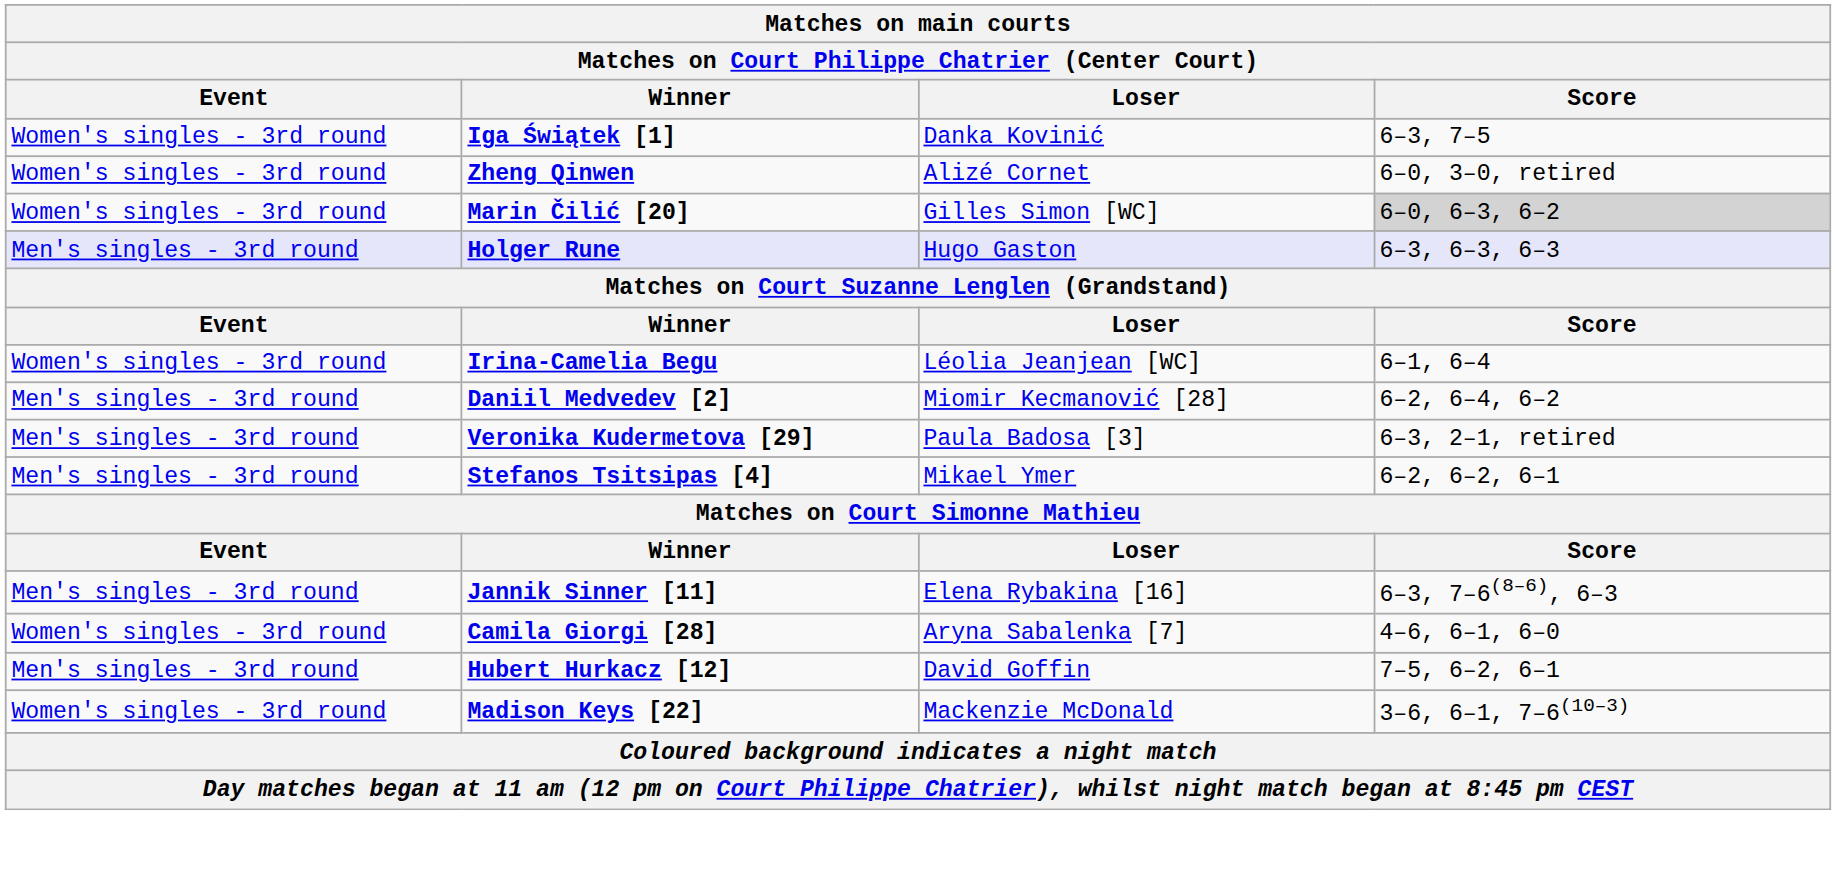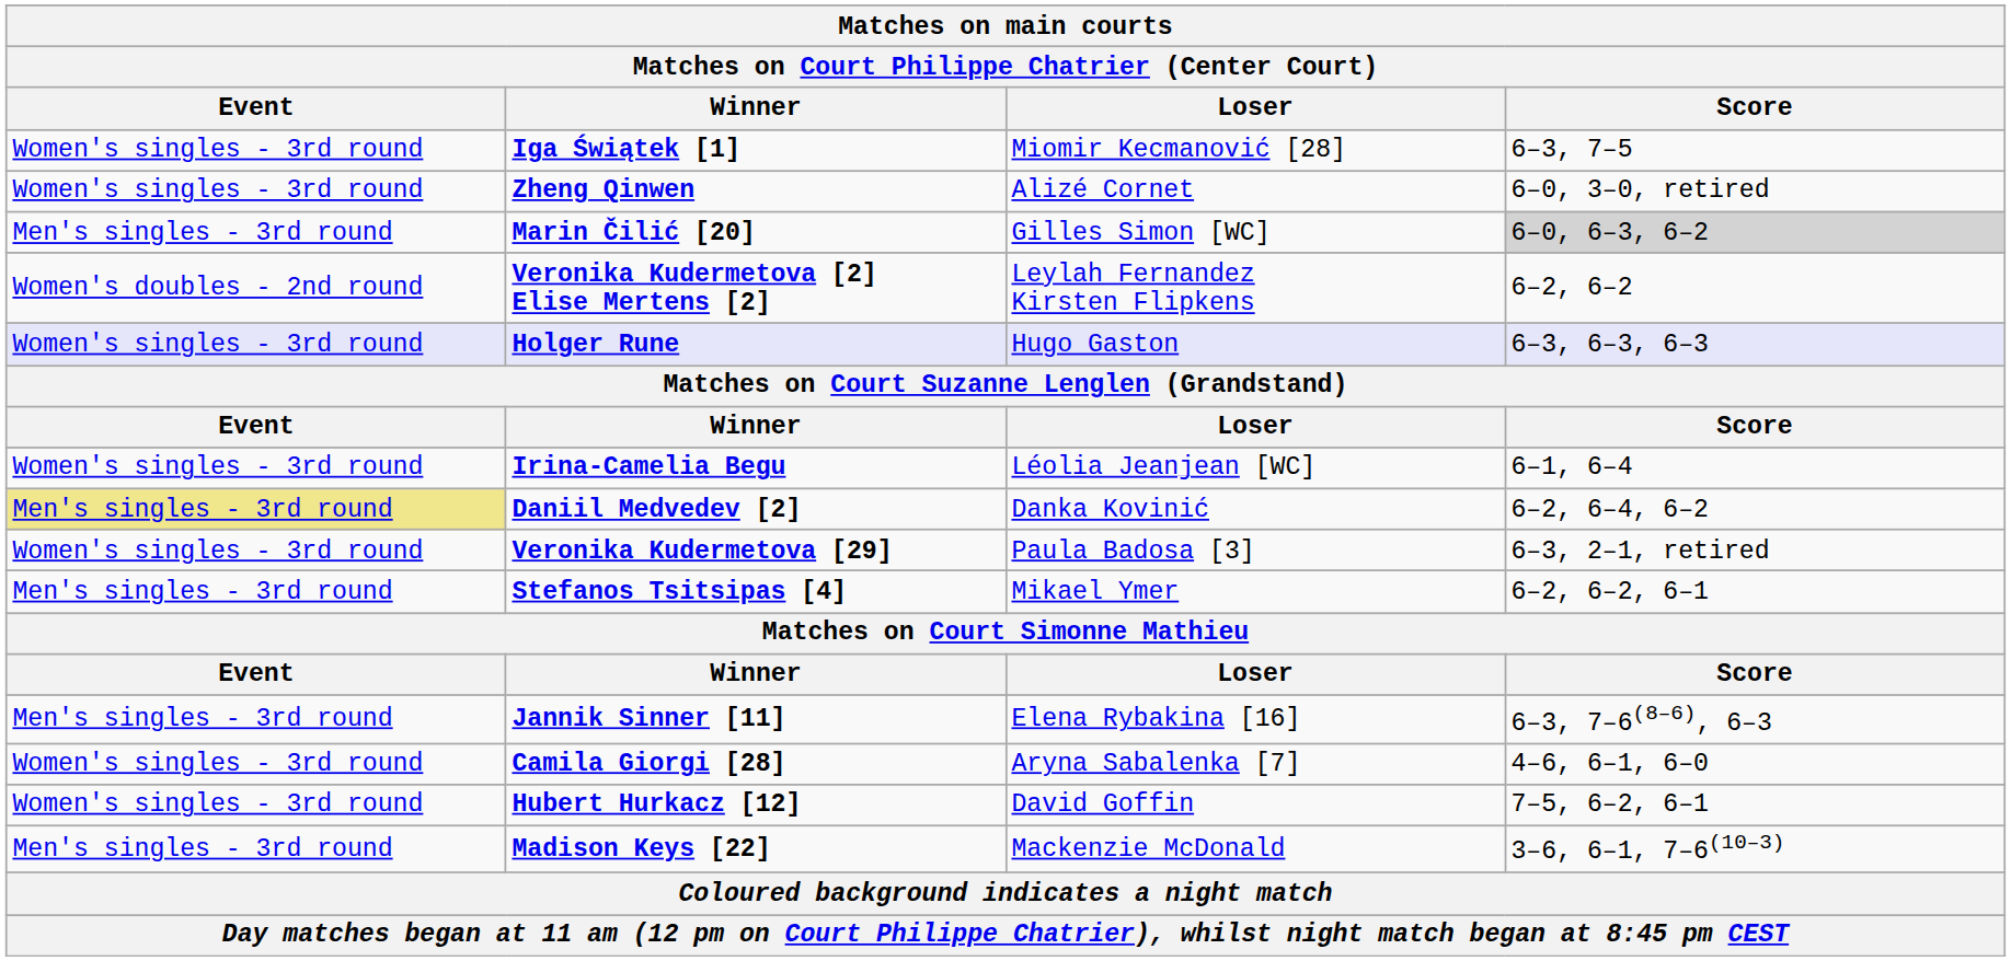 <table class="wikitable" style="margin:auto;">
 <tr>
 <th colspan=4 style=white-space:nowrap>Matches on main courts</th>
 </tr>
 <tr>
 <th colspan=4>Matches on <a href='#'>Court Philippe Chatrier</a> (Center Court)</th>
 </tr>
 <tr>
 <th width=250>Event</th>
 <th width=250>Winner</th>
 <th width=250>Loser</th>
 <th width=250>Score</th>
 </tr>
 <tr>
 <td><a href='#'>Women's singles - 3rd round</a></td>
 <td><strong> <a href='#'>Iga Świątek</a> [1]</strong></td>
-<td> <a href='#'>Danka Kovinić</a></td>
+<td> <a href='#'>Miomir Kecmanović</a> [28]</td>
 <td>6–3, 7–5</td>
 </tr>
 <tr>
 <td><a href='#'>Women's singles - 3rd round</a></td>
 <td><strong> <a href='#'>Zheng Qinwen</a></strong></td>
 <td> <a href='#'>Alizé Cornet</a></td>
 <td>6–0, 3–0, retired</td>
 </tr>
 <tr>
-<td><a href='#'>Women's singles - 3rd round</a></td>
+<td><a href='#'>Men's singles - 3rd round</a></td>
 <td><strong> <a href='#'>Marin Čilić</a> [20]</strong></td>
 <td> <a href='#'>Gilles Simon</a> [WC]</td>
 <td style="background: lightgrey;">6–0, 6–3, 6–2</td>
 </tr>
+<tr>
+<td><a href='#'>Women's doubles - 2nd round</a></td>
+<td><strong> <a href='#'>Veronika Kudermetova</a> [2] <br>  <a href='#'>Elise Mertens</a> [2]</strong></td>
+<td> <a href='#'>Leylah Fernandez</a> <br>  <a href='#'>Kirsten Flipkens</a></td>
+<td>6–2, 6–2</td>
+</tr>
 <tr bgcolor=lavender>
-<td><a href='#'>Men's singles - 3rd round</a></td>
+<td><a href='#'>Women's singles - 3rd round</a></td>
 <td><strong> <a href='#'>Holger Rune</a></strong></td>
 <td> <a href='#'>Hugo Gaston</a></td>
 <td>6–3, 6–3, 6–3</td>
 </tr>
 <tr>
 <th colspan=4>Matches on <a href='#'>Court Suzanne Lenglen</a> (Grandstand)</th>
 </tr>
 <tr>
 <th width=250>Event</th>
 <th width=250>Winner</th>
 <th width=250>Loser</th>
 <th width=250>Score</th>
 </tr>
 <tr>
 <td><a href='#'>Women's singles - 3rd round</a></td>
 <td><strong> <a href='#'>Irina-Camelia Begu</a></strong></td>
 <td> <a href='#'>Léolia Jeanjean</a> [WC]</td>
 <td>6–1, 6–4</td>
 </tr>
 <tr>
-<td><a href='#'>Men's singles - 3rd round</a></td>
+<td style="background: khaki;"><a href='#'>Men's singles - 3rd round</a></td>
 <td><strong> <a href='#'>Daniil Medvedev</a> [2]</strong></td>
-<td> <a href='#'>Miomir Kecmanović</a> [28]</td>
+<td> <a href='#'>Danka Kovinić</a></td>
 <td>6–2, 6–4, 6–2</td>
 </tr>
 <tr>
-<td><a href='#'>Men's singles - 3rd round</a></td>
+<td><a href='#'>Women's singles - 3rd round</a></td>
 <td><strong> <a href='#'>Veronika Kudermetova</a> [29]</strong></td>
 <td> <a href='#'>Paula Badosa</a> [3]</td>
 <td>6–3, 2–1, retired</td>
 </tr>
 <tr>
 <td><a href='#'>Men's singles - 3rd round</a></td>
 <td><strong> <a href='#'>Stefanos Tsitsipas</a> [4]</strong></td>
 <td> <a href='#'>Mikael Ymer</a></td>
 <td>6–2, 6–2, 6–1</td>
 </tr>
 <tr>
 <th colspan=4>Matches on <a href='#'>Court Simonne Mathieu</a></th>
 </tr>
 <tr>
 <th width=250>Event</th>
 <th width=250>Winner</th>
 <th width=250>Loser</th>
 <th width=250>Score</th>
 </tr>
 <tr>
 <td><a href='#'>Men's singles - 3rd round</a></td>
 <td><strong> <a href='#'>Jannik Sinner</a> [11]</strong></td>
 <td> <a href='#'>Elena Rybakina</a> [16]</td>
 <td>6–3, 7–6<sup>(8–6)</sup>, 6–3</td>
 </tr>
 <tr>
 <td><a href='#'>Women's singles - 3rd round</a></td>
 <td><strong> <a href='#'>Camila Giorgi</a> [28]</strong></td>
 <td> <a href='#'>Aryna Sabalenka</a> [7]</td>
 <td>4–6, 6–1, 6–0</td>
 </tr>
 <tr>
-<td><a href='#'>Men's singles - 3rd round</a></td>
+<td><a href='#'>Women's singles - 3rd round</a></td>
 <td><strong> <a href='#'>Hubert Hurkacz</a> [12]</strong></td>
 <td> <a href='#'>David Goffin</a></td>
 <td>7–5, 6–2, 6–1</td>
 </tr>
 <tr>
-<td><a href='#'>Women's singles - 3rd round</a></td>
+<td><a href='#'>Men's singles - 3rd round</a></td>
 <td><strong> <a href='#'>Madison Keys</a> [22]</strong></td>
 <td> <a href='#'>Mackenzie McDonald</a></td>
 <td>3–6, 6–1, 7–6<sup>(10–3)</sup></td>
 </tr>
 <tr>
 <th colspan=4><em>Coloured background indicates a night match</em></th>
 </tr>
 <tr>
 <th colspan=4><em>Day matches began at 11 am (12 pm on <a href='#'>Court Philippe Chatrier</a>), whilst night match began at 8:45 pm <a href='#'>CEST</a></em></th>
 </tr>
 </table>
